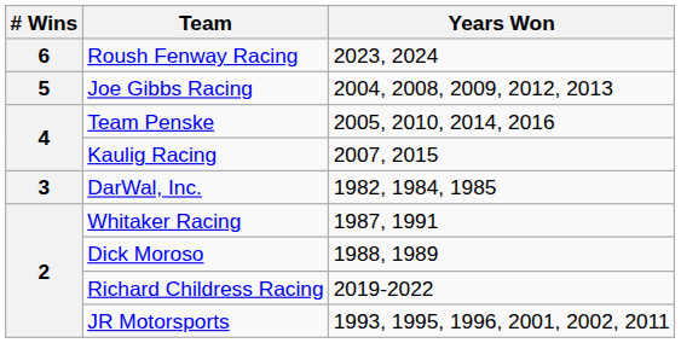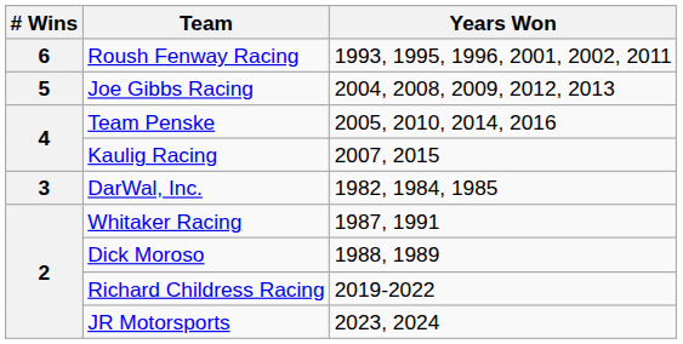 <table class="wikitable" style="font-size: 95%;">
 <tr>
 <th># Wins</th>
 <th>Team</th>
 <th>Years Won</th>
 </tr>
 <tr>
 <th>6</th>
 <td><a href='#'>Roush Fenway Racing</a></td>
-<td>2023, 2024</td>
+<td>1993, 1995, 1996, 2001, 2002, 2011</td>
 </tr>
 <tr>
 <th>5</th>
 <td><a href='#'>Joe Gibbs Racing</a></td>
 <td>2004, 2008, 2009, 2012, 2013</td>
 </tr>
 <tr>
 <th rowspan=2>4</th>
 <td><a href='#'>Team Penske</a></td>
 <td>2005, 2010, 2014, 2016</td>
 </tr>
 <tr>
 <td><a href='#'>Kaulig Racing</a></td>
 <td>2007, 2015</td>
 </tr>
 <tr>
 <th>3</th>
 <td><a href='#'>DarWal, Inc.</a></td>
 <td>1982, 1984, 1985</td>
 </tr>
 <tr>
 <th rowspan="4">2</th>
 <td><a href='#'>Whitaker Racing</a></td>
 <td>1987, 1991</td>
 </tr>
 <tr>
 <td><a href='#'>Dick Moroso</a></td>
 <td>1988, 1989</td>
 </tr>
 <tr>
 <td><a href='#'>Richard Childress Racing</a></td>
 <td>2019-2022</td>
 </tr>
 <tr>
 <td><a href='#'>JR Motorsports</a></td>
-<td>1993, 1995, 1996, 2001, 2002, 2011</td>
+<td>2023, 2024</td>
 </tr>
 </table>
